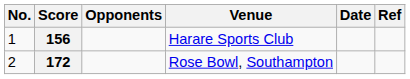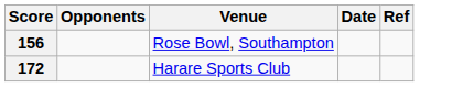 <table class="wikitable sortable plainrowheaders">
 <tr>
-<th>No.</th>
 <th>Score</th>
 <th>Opponents</th>
 <th>Venue</th>
 <th>Date</th>
 <th>Ref</th>
 </tr>
 <tr>
-<td>1</td>
 <th scope="row">156</th>
+<td></td>
+<td><a href='#'>Rose Bowl</a>, <a href='#'>Southampton</a></td>
+<td></td>
+<td></td>
+</tr>
+<tr>
+<th scope="row">172</th>
 <td></td>
 <td><a href='#'>Harare Sports Club</a></td>
 <td></td>
 <td></td>
 </tr>
-<tr>
-<td>2</td>
-<th scope="row">172</th>
-<td></td>
-<td><a href='#'>Rose Bowl</a>, <a href='#'>Southampton</a></td>
-<td></td>
-<td></td>
-</tr>
 </table>
